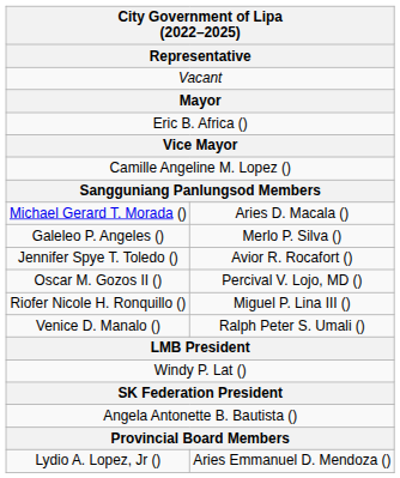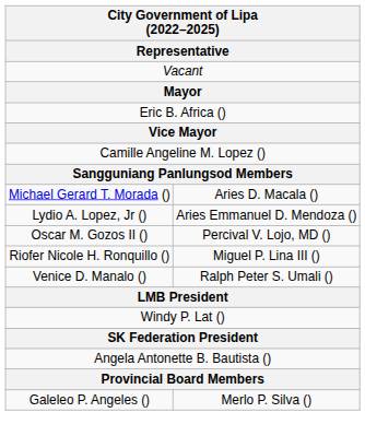 <table class="wikitable" style="margin-left:1em; float:right; clear:right;">
 <tr>
 <th align="center" bgcolor="#0eac0" colspan="2">City Government of Lipa<br>(2022–2025)</th>
 </tr>
 <tr style="text-align:center;">
 <th colspan=2 align="center">Representative</th>
 </tr>
 <tr style="text-align:center;">
 <td colspan=2 align="center"><em>Vacant</em></td>
 </tr>
 <tr style="text-align:center;">
 <th colspan=2 align="center">Mayor</th>
 </tr>
 <tr style="text-align:center;">
 <td colspan=2 align="center">Eric B. Africa ()</td>
 </tr>
 <tr style="text-align:center;">
 <th colspan=2 align="center">Vice Mayor</th>
 </tr>
 <tr style="text-align:center;">
 <td colspan=2 align="center">Camille Angeline M. Lopez ()</td>
 </tr>
 <tr style="text-align:center;">
 <th colspan=2 align="center">Sangguniang Panlungsod Members</th>
 </tr>
 <tr style="text-align:center;">
 <td><a href='#'>Michael Gerard T. Morada</a> ()</td>
 <td>Aries D. Macala ()</td>
 </tr>
 <tr style="text-align:center;">
-<td>Galeleo P. Angeles ()</td>
-<td>Merlo P. Silva ()</td>
-</tr>
-<tr style="text-align:center;">
-<td>Jennifer Spye T. Toledo ()</td>
-<td>Avior R. Rocafort ()</td>
+<td>Lydio A. Lopez, Jr ()</td>
+<td>Aries Emmanuel D. Mendoza ()</td>
 </tr>
 <tr style="text-align:center;">
 <td>Oscar M. Gozos II ()</td>
 <td>Percival V. Lojo, MD ()</td>
 </tr>
 <tr style="text-align:center;">
 <td>Riofer Nicole H. Ronquillo ()</td>
 <td>Miguel P. Lina III ()</td>
 </tr>
 <tr style="text-align:center;">
 <td>Venice D. Manalo ()</td>
 <td>Ralph Peter S. Umali ()</td>
 </tr>
 <tr style="text-align:center;">
 <th colspan=2 align="center">LMB President</th>
 </tr>
 <tr style="text-align:center;">
 <td colspan=2 align="center">Windy P. Lat ()</td>
 </tr>
 <tr style="text-align:center;">
 <th colspan=2 align="center">SK Federation President</th>
 </tr>
 <tr style="text-align:center;">
 <td colspan=2 align="center">Angela Antonette B. Bautista ()</td>
 </tr>
 <tr style="text-align:center;">
 <th colspan=2 align="center">Provincial Board Members</th>
 </tr>
 <tr style="text-align:center;">
-<td>Lydio A. Lopez, Jr ()</td>
-<td>Aries Emmanuel D. Mendoza ()</td>
+<td>Galeleo P. Angeles ()</td>
+<td>Merlo P. Silva ()</td>
 </tr>
 </table>
